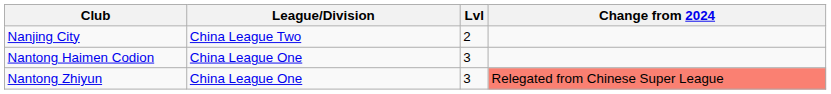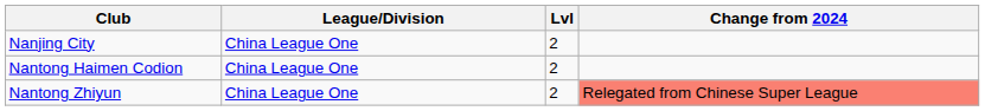 <table class="wikitable sortable" width="100%" style="font-size:90%">
 <tr>
 <th width="20%">Club</th>
 <th width="30%">League/Division</th>
 <th width="3%">Lvl</th>
 <th width="37%">Change from <a href='#'>2024</a></th>
 </tr>
 <tr>
 <td><a href='#'>Nanjing City</a></td>
-<td><a href='#'>China League Two</a></td>
+<td><a href='#'>China League One</a></td>
 <td>2</td>
 <td></td>
 </tr>
 <tr>
 <td><a href='#'>Nantong Haimen Codion</a></td>
 <td><a href='#'>China League One</a></td>
-<td>3</td>
+<td>2</td>
 <td></td>
 </tr>
 <tr>
 <td><a href='#'>Nantong Zhiyun</a></td>
 <td><a href='#'>China League One</a></td>
-<td>3</td>
+<td>2</td>
 <td style="background:salmon">Relegated from Chinese Super League</td>
 </tr>
 </table>
